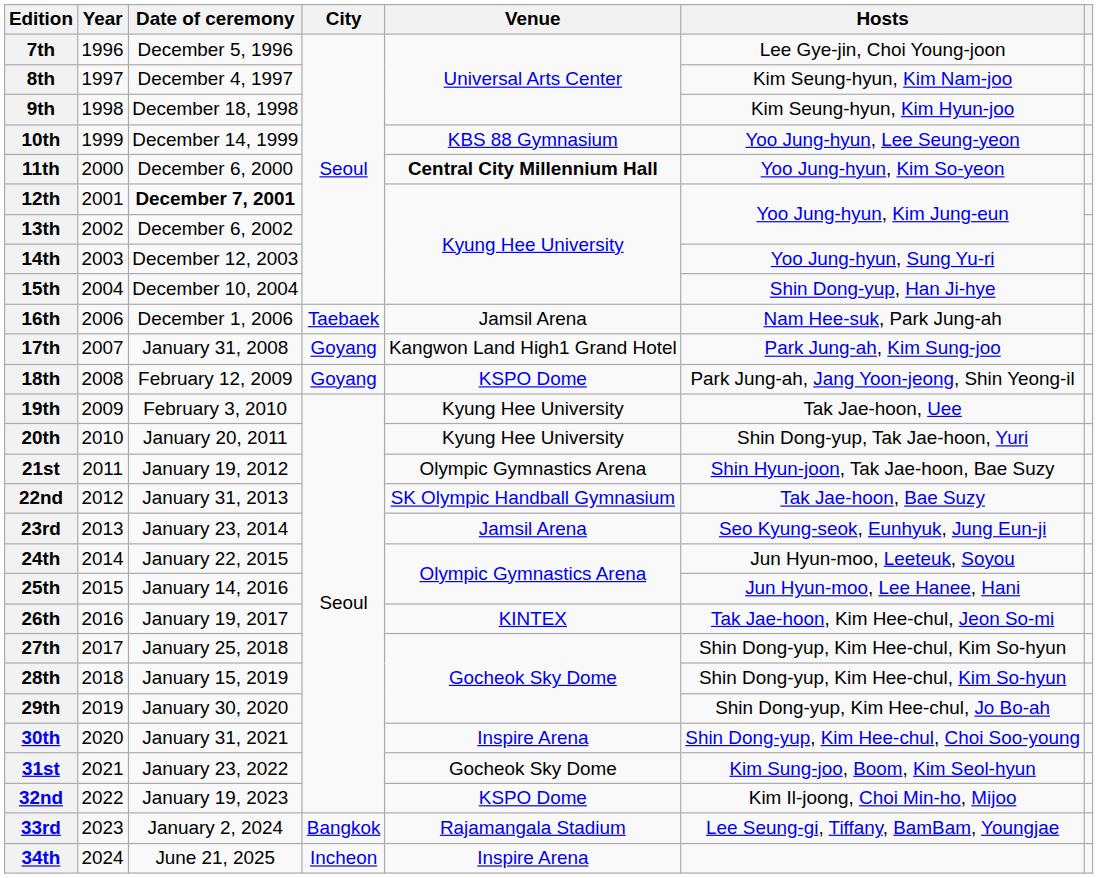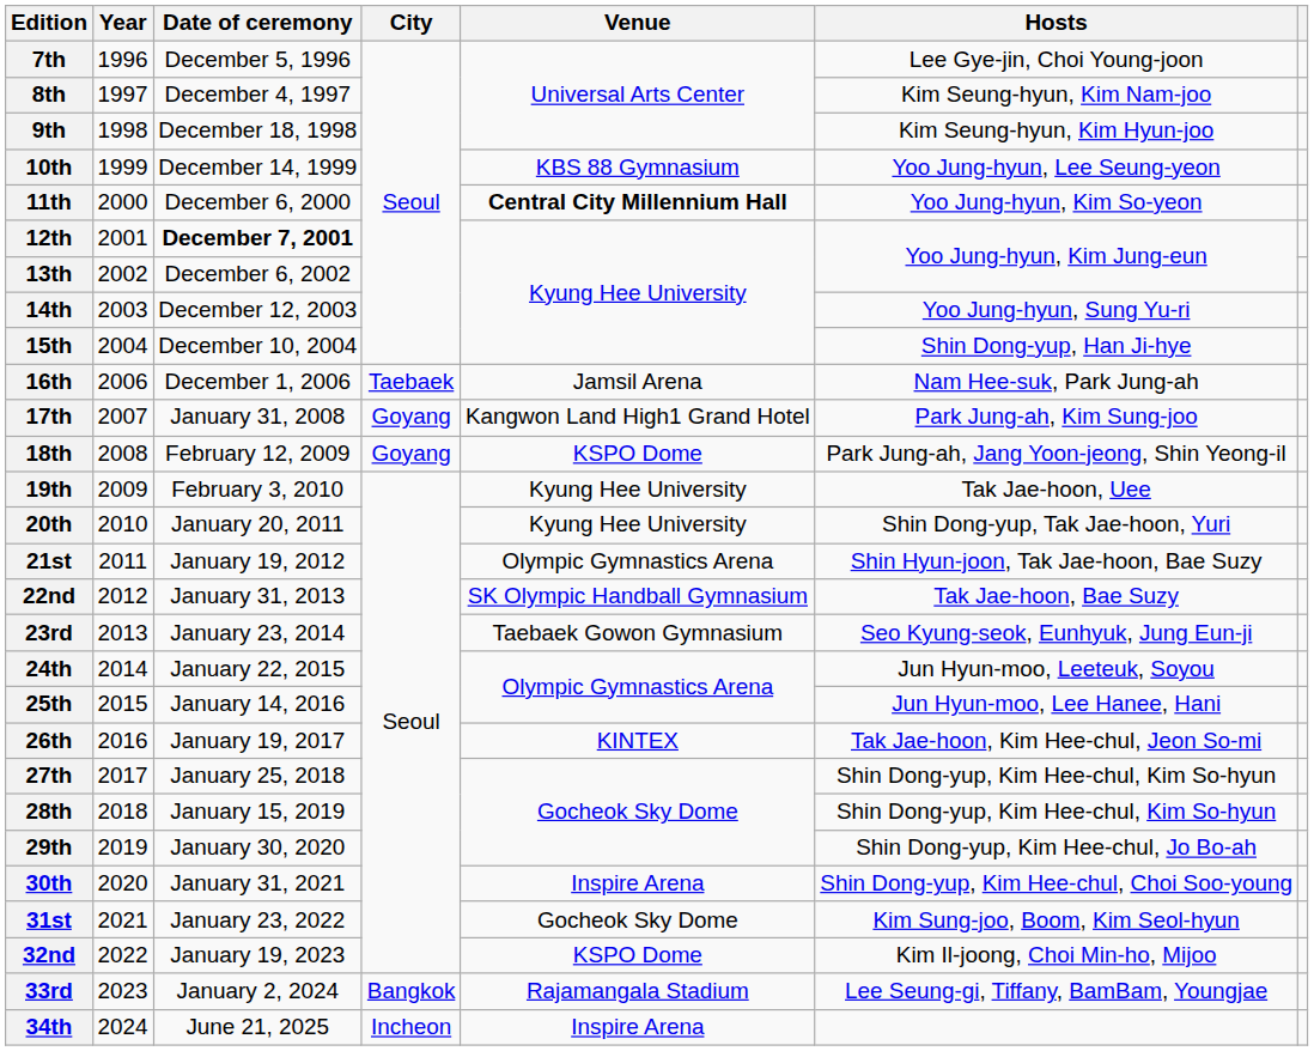 <table class="wikitable plainrowheaders" style="text-align: center;">
 <tr>
 <th scope="col">Edition</th>
 <th scope="col">Year</th>
 <th scope="col">Date of ceremony</th>
 <th scope="col">City</th>
 <th scope="col">Venue</th>
 <th scope="col">Hosts</th>
 <th scope="col"></th>
 </tr>
 <tr>
 <th scope="row">7th</th>
 <td>1996</td>
 <td>December 5, 1996</td>
 <td rowspan="9"><a href='#'>Seoul</a></td>
 <td rowspan="3"><a href='#'>Universal Arts Center</a></td>
 <td>Lee Gye-jin, Choi Young-joon</td>
 <td></td>
 </tr>
 <tr>
 <th scope="row">8th</th>
 <td>1997</td>
 <td>December 4, 1997</td>
 <td>Kim Seung-hyun, <a href='#'>Kim Nam-joo</a></td>
 <td></td>
 </tr>
 <tr>
 <th scope="row">9th</th>
 <td>1998</td>
 <td>December 18, 1998</td>
 <td>Kim Seung-hyun, <a href='#'>Kim Hyun-joo</a></td>
 <td></td>
 </tr>
 <tr>
 <th scope="row">10th</th>
 <td>1999</td>
 <td>December 14, 1999</td>
 <td><a href='#'>KBS 88 Gymnasium</a></td>
 <td><a href='#'>Yoo Jung-hyun</a>, <a href='#'>Lee Seung-yeon</a></td>
 <td></td>
 </tr>
 <tr>
 <th scope="row">11th</th>
 <td>2000</td>
 <td>December 6, 2000</td>
 <td><strong>Central City Millennium Hall</strong></td>
 <td><a href='#'>Yoo Jung-hyun</a>, <a href='#'>Kim So-yeon</a></td>
 <td></td>
 </tr>
 <tr>
 <th scope="row">12th</th>
 <td>2001</td>
 <td><strong>December 7, 2001</strong></td>
 <td rowspan="4"><a href='#'>Kyung Hee University</a></td>
 <td rowspan="2"><a href='#'>Yoo Jung-hyun</a>, <a href='#'>Kim Jung-eun</a></td>
 <td></td>
 </tr>
 <tr>
 <th scope="row">13th</th>
 <td>2002</td>
 <td>December 6, 2002</td>
 <td></td>
 </tr>
 <tr>
 <th scope="row">14th</th>
 <td>2003</td>
 <td>December 12, 2003</td>
 <td><a href='#'>Yoo Jung-hyun</a>, <a href='#'>Sung Yu-ri</a></td>
 <td></td>
 </tr>
 <tr>
 <th scope="row">15th</th>
 <td>2004</td>
 <td>December 10, 2004</td>
 <td><a href='#'>Shin Dong-yup</a>, <a href='#'>Han Ji-hye</a></td>
 <td></td>
 </tr>
 <tr>
 <th scope="row">16th</th>
 <td>2006</td>
 <td>December 1, 2006</td>
 <td><a href='#'>Taebaek</a></td>
 <td>Jamsil Arena</td>
 <td><a href='#'>Nam Hee-suk</a>, Park Jung-ah</td>
 <td></td>
 </tr>
 <tr>
 <th scope="row">17th</th>
 <td>2007</td>
 <td>January 31, 2008</td>
 <td><a href='#'>Goyang</a></td>
 <td>Kangwon Land High1 Grand Hotel</td>
 <td><a href='#'>Park Jung-ah</a>, <a href='#'>Kim Sung-joo</a></td>
 <td></td>
 </tr>
 <tr>
 <th scope="row">18th</th>
 <td>2008</td>
 <td>February 12, 2009</td>
 <td><a href='#'>Goyang</a></td>
 <td><a href='#'>KSPO Dome</a></td>
 <td>Park Jung-ah, <a href='#'>Jang Yoon-jeong</a>, Shin Yeong-il</td>
 <td></td>
 </tr>
 <tr>
 <th scope="row">19th</th>
 <td>2009</td>
 <td>February 3, 2010</td>
 <td rowspan="14">Seoul</td>
 <td>Kyung Hee University</td>
 <td>Tak Jae-hoon, <a href='#'>Uee</a></td>
 <td></td>
 </tr>
 <tr>
 <th scope="row">20th</th>
 <td>2010</td>
 <td>January 20, 2011</td>
 <td>Kyung Hee University</td>
 <td>Shin Dong-yup, Tak Jae-hoon, <a href='#'>Yuri</a></td>
 <td></td>
 </tr>
 <tr>
 <th scope="row">21st</th>
 <td>2011</td>
 <td>January 19, 2012</td>
 <td>Olympic Gymnastics Arena</td>
 <td><a href='#'>Shin Hyun-joon</a>, Tak Jae-hoon, Bae Suzy</td>
 <td></td>
 </tr>
 <tr>
 <th scope="row">22nd</th>
 <td>2012</td>
 <td>January 31, 2013</td>
 <td><a href='#'>SK Olympic Handball Gymnasium</a></td>
 <td><a href='#'>Tak Jae-hoon</a>, <a href='#'>Bae Suzy</a></td>
 <td></td>
 </tr>
 <tr>
 <th scope="row">23rd</th>
 <td>2013</td>
 <td>January 23, 2014</td>
-<td><a href='#'>Jamsil Arena</a></td>
+<td>Taebaek Gowon Gymnasium</td>
 <td><a href='#'>Seo Kyung-seok</a>, <a href='#'>Eunhyuk</a>, <a href='#'>Jung Eun-ji</a></td>
 <td></td>
 </tr>
 <tr>
 <th scope="row">24th</th>
 <td>2014</td>
 <td>January 22, 2015</td>
 <td rowspan="2"><a href='#'>Olympic Gymnastics Arena</a></td>
 <td>Jun Hyun-moo, <a href='#'>Leeteuk</a>, <a href='#'>Soyou</a></td>
 <td></td>
 </tr>
 <tr>
 <th scope="row">25th</th>
 <td>2015</td>
 <td>January 14, 2016</td>
 <td><a href='#'>Jun Hyun-moo</a>, <a href='#'>Lee Hanee</a>, <a href='#'>Hani</a></td>
 <td></td>
 </tr>
 <tr>
 <th scope="row">26th</th>
 <td>2016</td>
 <td>January 19, 2017</td>
 <td><a href='#'>KINTEX</a></td>
 <td><a href='#'>Tak Jae-hoon</a>, Kim Hee-chul, <a href='#'>Jeon So-mi</a></td>
 <td></td>
 </tr>
 <tr>
 <th scope="row">27th</th>
 <td>2017</td>
 <td>January 25, 2018</td>
 <td rowspan="3"><a href='#'>Gocheok Sky Dome</a></td>
 <td>Shin Dong-yup, Kim Hee-chul, Kim So-hyun</td>
 <td></td>
 </tr>
 <tr>
 <th scope="row">28th</th>
 <td>2018</td>
 <td>January 15, 2019</td>
 <td>Shin Dong-yup, Kim Hee-chul, <a href='#'>Kim So-hyun</a></td>
 <td></td>
 </tr>
 <tr>
 <th scope="row">29th</th>
 <td>2019</td>
 <td>January 30, 2020</td>
 <td>Shin Dong-yup, Kim Hee-chul, <a href='#'>Jo Bo-ah</a></td>
 <td></td>
 </tr>
 <tr>
 <th scope="row"><a href='#'>30th</a></th>
 <td>2020</td>
 <td>January 31, 2021</td>
 <td><a href='#'>Inspire Arena</a></td>
 <td><a href='#'>Shin Dong-yup</a>, <a href='#'>Kim Hee-chul</a>, <a href='#'>Choi Soo-young</a></td>
 <td></td>
 </tr>
 <tr>
 <th scope="row"><a href='#'>31st</a></th>
 <td>2021</td>
 <td>January 23, 2022</td>
 <td>Gocheok Sky Dome</td>
 <td><a href='#'>Kim Sung-joo</a>, <a href='#'>Boom</a>, <a href='#'>Kim Seol-hyun</a></td>
 <td></td>
 </tr>
 <tr>
 <th scope="row"><a href='#'>32nd</a></th>
 <td>2022</td>
 <td>January 19, 2023</td>
 <td><a href='#'>KSPO Dome</a></td>
 <td>Kim Il-joong, <a href='#'>Choi Min-ho</a>, <a href='#'>Mijoo</a></td>
 <td></td>
 </tr>
 <tr>
 <th scope="row"><a href='#'>33rd</a></th>
 <td>2023</td>
 <td>January 2, 2024</td>
 <td><a href='#'>Bangkok</a></td>
 <td><a href='#'>Rajamangala Stadium</a></td>
 <td><a href='#'>Lee Seung-gi</a>, <a href='#'>Tiffany</a>, <a href='#'>BamBam</a>, <a href='#'>Youngjae</a></td>
 <td></td>
 </tr>
 <tr>
 <th scope="row"><a href='#'>34th</a></th>
 <td>2024</td>
 <td>June 21, 2025</td>
 <td><a href='#'>Incheon</a></td>
 <td><a href='#'>Inspire Arena</a></td>
 <td></td>
 <td></td>
 </tr>
 </table>
